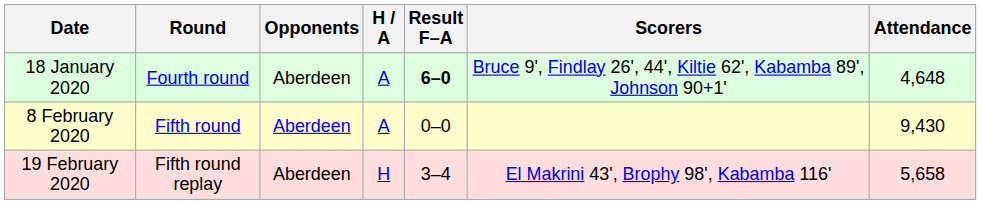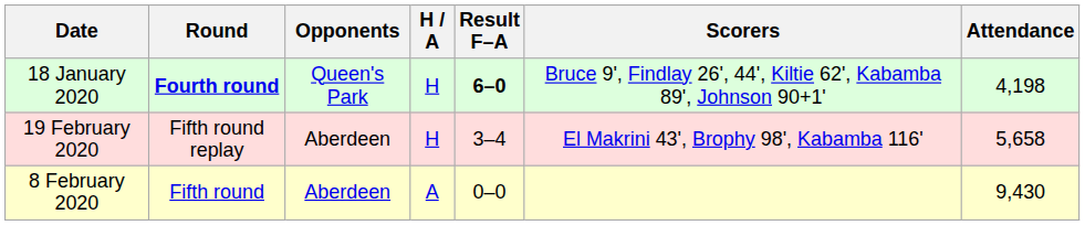 <table class="wikitable" style="text-align:center">
 <tr>
 <th>Date</th>
 <th>Round</th>
 <th>Opponents</th>
 <th>H / A</th>
 <th>Result<br>F–A</th>
 <th>Scorers</th>
 <th>Attendance</th>
 </tr>
 <tr bgcolor=#ddffdd>
 <td>18 January 2020</td>
-<td><a href='#'>Fourth round</a></td>
-<td>Aberdeen</td>
-<td><a href='#'>A</a></td>
+<td><strong><a href='#'>Fourth round</a></strong></td>
+<td><a href='#'>Queen's Park</a></td>
+<td><a href='#'>H</a></td>
 <td><strong>6–0</strong></td>
 <td><a href='#'>Bruce</a> 9', <a href='#'>Findlay</a> 26', 44', <a href='#'>Kiltie</a> 62', <a href='#'>Kabamba</a> 89', <a href='#'>Johnson</a> 90+1'</td>
-<td>4,648</td>
+<td>4,198</td>
+</tr>
+<tr bgcolor=#ffdddd>
+<td>19 February 2020</td>
+<td>Fifth round replay</td>
+<td>Aberdeen</td>
+<td><a href='#'>H</a></td>
+<td>3–4 </td>
+<td><a href='#'>El Makrini</a> 43', <a href='#'>Brophy</a> 98', <a href='#'>Kabamba</a> 116'</td>
+<td>5,658</td>
 </tr>
 <tr bgcolor=#ffffcc>
 <td>8 February 2020</td>
 <td><a href='#'>Fifth round</a></td>
 <td><a href='#'>Aberdeen</a></td>
 <td><a href='#'>A</a></td>
 <td>0–0</td>
 <td></td>
 <td>9,430</td>
 </tr>
-<tr bgcolor=#ffdddd>
-<td>19 February 2020</td>
-<td>Fifth round replay</td>
-<td>Aberdeen</td>
-<td><a href='#'>H</a></td>
-<td>3–4 </td>
-<td><a href='#'>El Makrini</a> 43', <a href='#'>Brophy</a> 98', <a href='#'>Kabamba</a> 116'</td>
-<td>5,658</td>
-</tr>
 </table>
